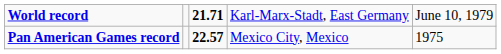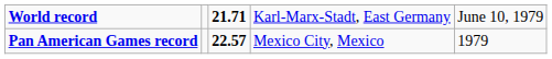 <table class="wikitable">
 <tr>
 <td><strong><a href='#'>World record</a></strong></td>
 <td></td>
 <td><strong>21.71</strong></td>
 <td><a href='#'>Karl-Marx-Stadt</a>, <a href='#'>East Germany</a></td>
 <td>June 10, 1979</td>
 </tr>
 <tr>
 <td><strong><a href='#'>Pan American Games record</a></strong></td>
 <td></td>
 <td><strong>22.57</strong></td>
 <td><a href='#'>Mexico City</a>, <a href='#'>Mexico</a></td>
-<td>1975</td>
+<td>1979</td>
 </tr>
 </table>
